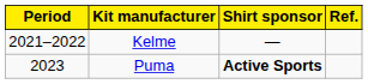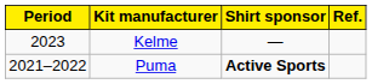 <table class="wikitable" style="text-align:center;">
 <tr>
 <th style="background:#FFEE00; color:black; border:1px solid black;">Period</th>
 <th style="background:#FFEE00; color:black; border:1px solid black;">Kit manufacturer</th>
 <th style="background:#FFEE00; color:black; border:1px solid black;">Shirt sponsor</th>
 <th style="background:#FFEE00; color:black; border:1px solid black;">Ref.</th>
 </tr>
 <tr>
-<td>2021–2022</td>
+<td>2023</td>
 <td> <a href='#'>Kelme</a></td>
 <td>—</td>
 <td></td>
 </tr>
 <tr>
-<td>2023</td>
+<td>2021–2022</td>
 <td> <a href='#'>Puma</a></td>
 <td><strong> Active Sports</strong></td>
 <td></td>
 </tr>
 </table>
